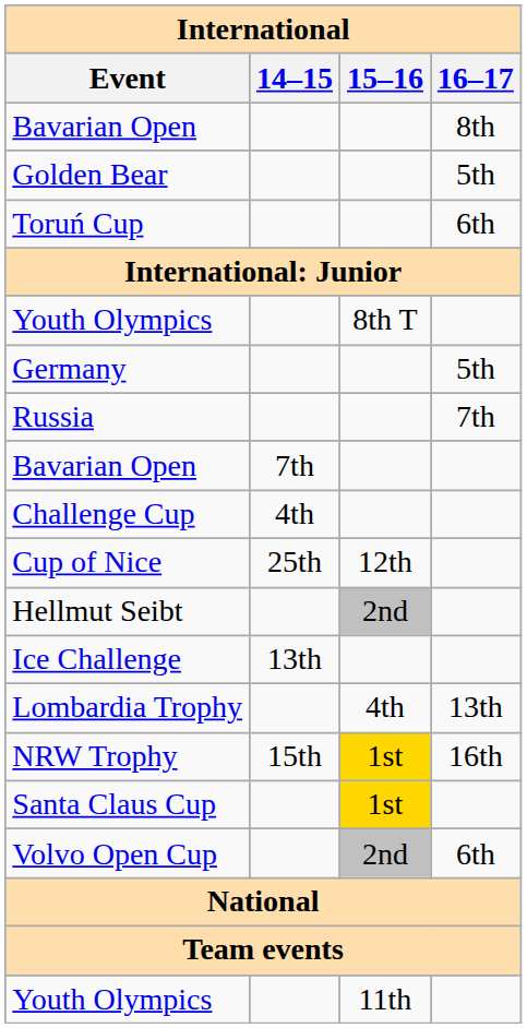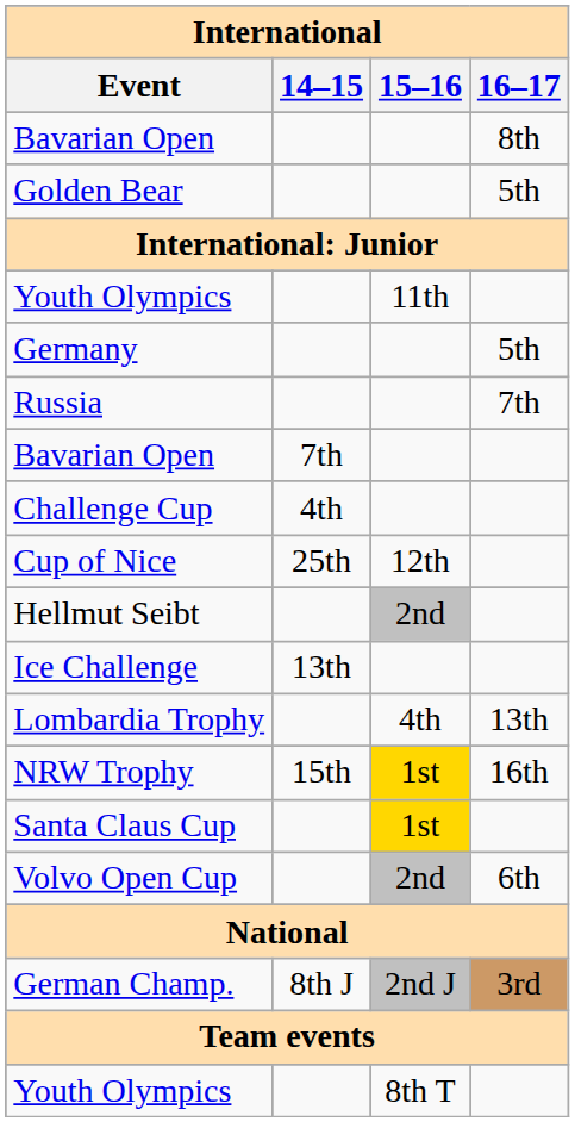 <table class="wikitable" style="text-align:center">
 <tr>
 <th colspan="4" style="background-color: #ffdead; " align="center">International</th>
 </tr>
 <tr>
 <th>Event</th>
 <th><a href='#'>14–15</a></th>
 <th><a href='#'>15–16</a></th>
 <th><a href='#'>16–17</a></th>
 </tr>
 <tr>
 <td align=left><a href='#'>Bavarian Open</a></td>
 <td></td>
 <td></td>
 <td>8th</td>
 </tr>
 <tr>
 <td align=left><a href='#'>Golden Bear</a></td>
 <td></td>
 <td></td>
 <td>5th</td>
 </tr>
 <tr>
-<td align=left><a href='#'>Toruń Cup</a></td>
-<td></td>
-<td></td>
-<td>6th</td>
-</tr>
-<tr>
 <th colspan="4" style="background-color: #ffdead; " align="center">International: Junior</th>
 </tr>
 <tr>
-<td align="left"><a href='#'>Youth Olympics</a></td>
+<td align=left><a href='#'>Youth Olympics</a></td>
 <td></td>
-<td>8th T</td>
+<td>11th</td>
 <td></td>
 </tr>
 <tr>
 <td align=left> <a href='#'>Germany</a></td>
 <td></td>
 <td></td>
 <td>5th</td>
 </tr>
 <tr>
 <td align=left> <a href='#'>Russia</a></td>
 <td></td>
 <td></td>
 <td>7th</td>
 </tr>
 <tr>
 <td align=left><a href='#'>Bavarian Open</a></td>
 <td>7th</td>
 <td></td>
 <td></td>
 </tr>
 <tr>
 <td align=left><a href='#'>Challenge Cup</a></td>
 <td>4th</td>
 <td></td>
 <td></td>
 </tr>
 <tr>
 <td align=left><a href='#'>Cup of Nice</a></td>
 <td>25th</td>
 <td>12th</td>
 <td></td>
 </tr>
 <tr>
 <td align=left>Hellmut Seibt</td>
 <td></td>
 <td bgcolor=silver>2nd</td>
 <td></td>
 </tr>
 <tr>
 <td align=left><a href='#'>Ice Challenge</a></td>
 <td>13th</td>
 <td></td>
 <td></td>
 </tr>
 <tr>
 <td align=left><a href='#'>Lombardia Trophy</a></td>
 <td></td>
 <td>4th</td>
 <td>13th</td>
 </tr>
 <tr>
 <td align=left><a href='#'>NRW Trophy</a></td>
 <td>15th</td>
 <td bgcolor=gold>1st</td>
 <td>16th</td>
 </tr>
 <tr>
 <td align=left><a href='#'>Santa Claus Cup</a></td>
 <td></td>
 <td bgcolor=gold>1st</td>
 <td></td>
 </tr>
 <tr>
 <td align=left><a href='#'>Volvo Open Cup</a></td>
 <td></td>
 <td bgcolor=silver>2nd</td>
 <td>6th</td>
 </tr>
 <tr>
 <th colspan="4" style="background-color: #ffdead; " align="center">National</th>
 </tr>
 <tr>
+<td align="left"><a href='#'>German Champ.</a></td>
+<td>8th J</td>
+<td bgcolor="silver">2nd J</td>
+<td bgcolor="cc9966">3rd</td>
+</tr>
+<tr>
 <th colspan="4" style="background-color: #ffdead; " align="center">Team events</th>
 </tr>
 <tr>
-<td align=left><a href='#'>Youth Olympics</a></td>
+<td align="left"><a href='#'>Youth Olympics</a></td>
 <td></td>
-<td>11th</td>
+<td>8th T</td>
 <td></td>
 </tr>
 </table>
